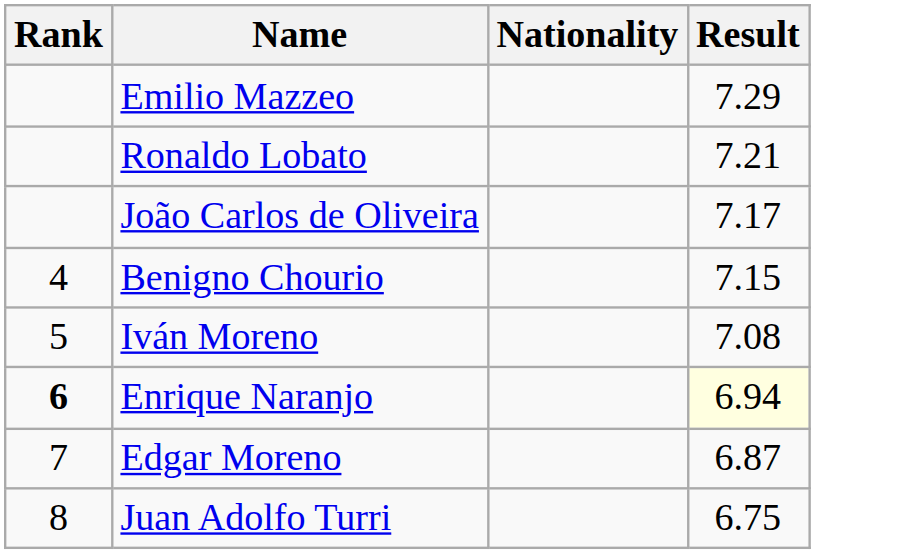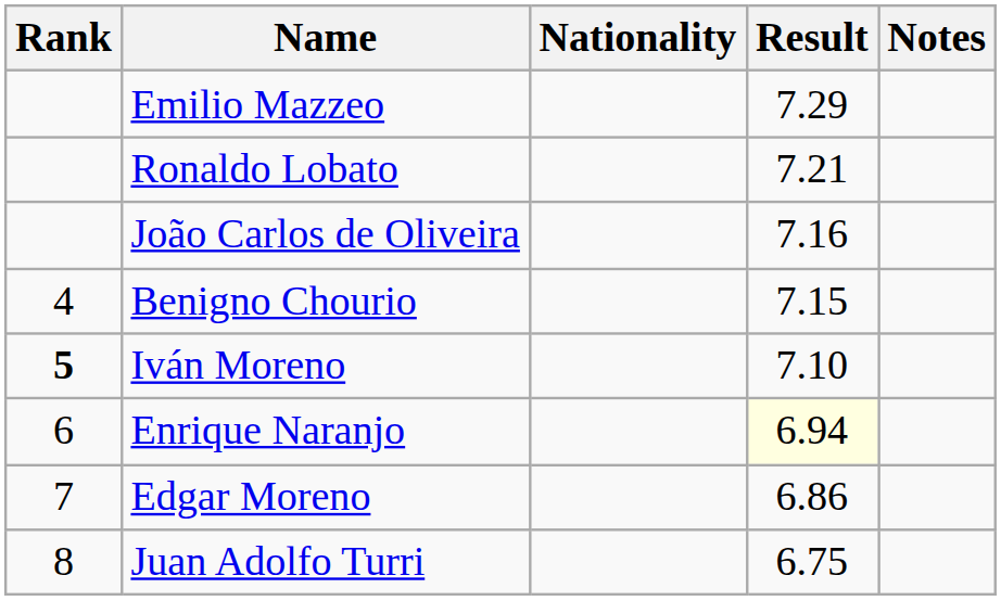 <table class="wikitable sortable" style="text-align:center">
 <tr>
 <th>Rank</th>
 <th>Name</th>
 <th>Nationality</th>
 <th>Result</th>
+<th>Notes</th>
 </tr>
 <tr>
 <td></td>
 <td align=left><a href='#'>Emilio Mazzeo</a></td>
 <td align=left></td>
 <td>7.29</td>
+<td></td>
 </tr>
 <tr>
 <td></td>
 <td align=left><a href='#'>Ronaldo Lobato</a></td>
 <td align=left></td>
 <td>7.21</td>
+<td></td>
 </tr>
 <tr>
 <td></td>
 <td align=left><a href='#'>João Carlos de Oliveira</a></td>
 <td align=left></td>
-<td>7.17</td>
+<td>7.16</td>
+<td></td>
 </tr>
 <tr>
 <td>4</td>
 <td align=left><a href='#'>Benigno Chourio</a></td>
 <td align=left></td>
 <td>7.15</td>
+<td></td>
 </tr>
 <tr>
-<td>5</td>
+<td><strong>5</strong></td>
 <td align=left><a href='#'>Iván Moreno</a></td>
 <td align=left></td>
-<td>7.08</td>
+<td>7.10</td>
+<td></td>
 </tr>
 <tr>
-<td><strong>6</strong></td>
+<td>6</td>
 <td align=left><a href='#'>Enrique Naranjo</a></td>
 <td align=left></td>
 <td style="background: lightyellow;">6.94</td>
+<td></td>
 </tr>
 <tr>
 <td>7</td>
 <td align=left><a href='#'>Edgar Moreno</a></td>
 <td align=left></td>
-<td>6.87</td>
+<td>6.86</td>
+<td></td>
 </tr>
 <tr>
 <td>8</td>
 <td align=left><a href='#'>Juan Adolfo Turri</a></td>
 <td align=left></td>
 <td>6.75</td>
+<td></td>
 </tr>
 </table>
